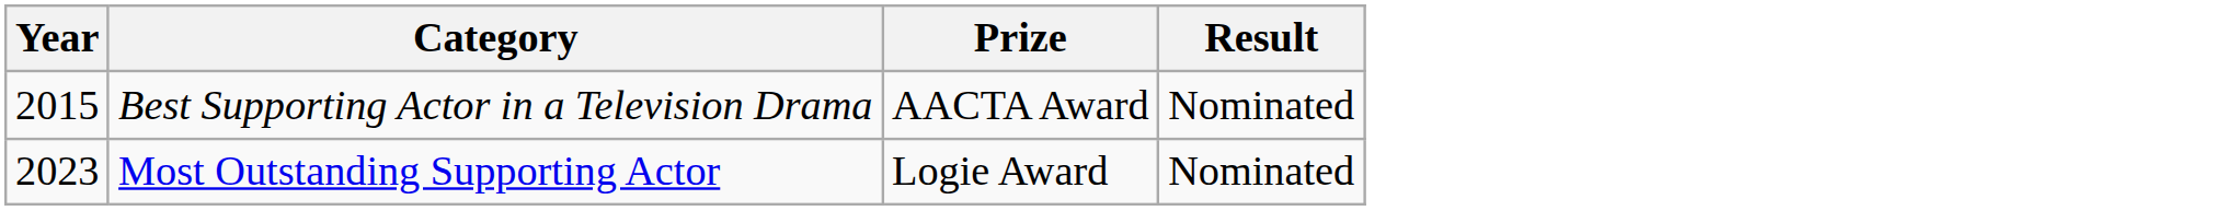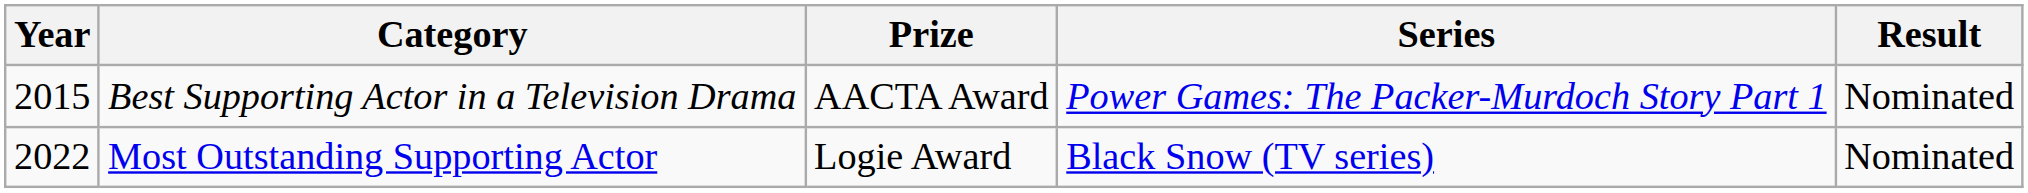 <table class="wikitable">
 <tr>
 <th>Year</th>
 <th>Category</th>
 <th>Prize</th>
+<th>Series</th>
 <th>Result</th>
 </tr>
 <tr>
 <td>2015</td>
 <td><em>Best Supporting Actor in a Television Drama</em></td>
 <td rowspan="1">AACTA Award</td>
+<td rowspan="1"><em><a href='#'>Power Games: The Packer-Murdoch Story Part 1</a></em></td>
 <td>Nominated</td>
 </tr>
 <tr>
-<td>2023</td>
+<td>2022</td>
 <td><a href='#'>Most Outstanding Supporting Actor</a></td>
 <td>Logie Award</td>
+<td><a href='#'>Black Snow (TV series)</a></td>
 <td>Nominated </td>
 </tr>
 </table>
